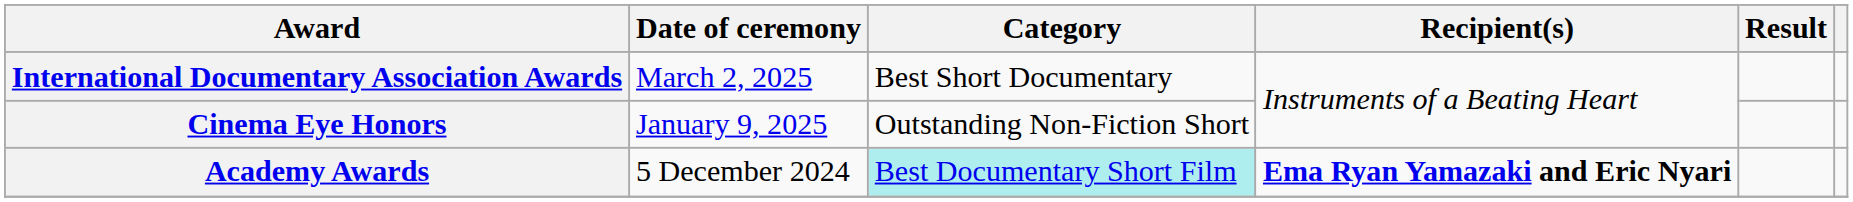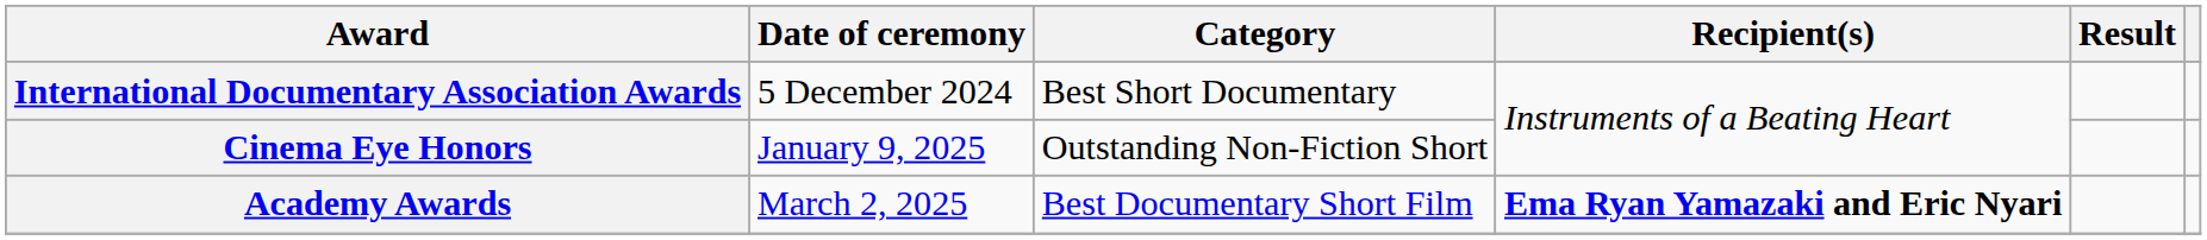 <table class="wikitable sortable plainrowheaders">
 <tr>
 <th scope="col">Award</th>
 <th scope="col">Date of ceremony</th>
 <th scope="col">Category</th>
 <th scope="col">Recipient(s)</th>
 <th scope="col">Result</th>
 <th scope="col" class="unsortable"></th>
 </tr>
 <tr>
 <th scope="row"><a href='#'>International Documentary Association Awards</a></th>
-<td><a href='#'>March 2, 2025</a></td>
+<td>5 December 2024</td>
 <td>Best Short Documentary</td>
 <td rowspan="2"><em>Instruments of a Beating Heart</em></td>
 <td></td>
 <td align="center"></td>
 </tr>
 <tr>
 <th scope="row" rowspan="1"><a href='#'>Cinema Eye Honors</a></th>
 <td rowspan="1"><a href='#'>January 9, 2025</a></td>
 <td>Outstanding Non-Fiction Short</td>
 <td></td>
 <td align="center"></td>
 </tr>
 <tr>
 <th scope="row"><a href='#'>Academy Awards</a></th>
-<td>5 December 2024</td>
-<td style="background: paleturquoise;"><a href='#'>Best Documentary Short Film</a></td>
+<td><a href='#'>March 2, 2025</a></td>
+<td><a href='#'>Best Documentary Short Film</a></td>
 <td><strong><a href='#'>Ema Ryan Yamazaki</a> and Eric Nyari</strong></td>
 <td></td>
 <td align="center"></td>
 </tr>
 <tr>
 </tr>
 </table>
